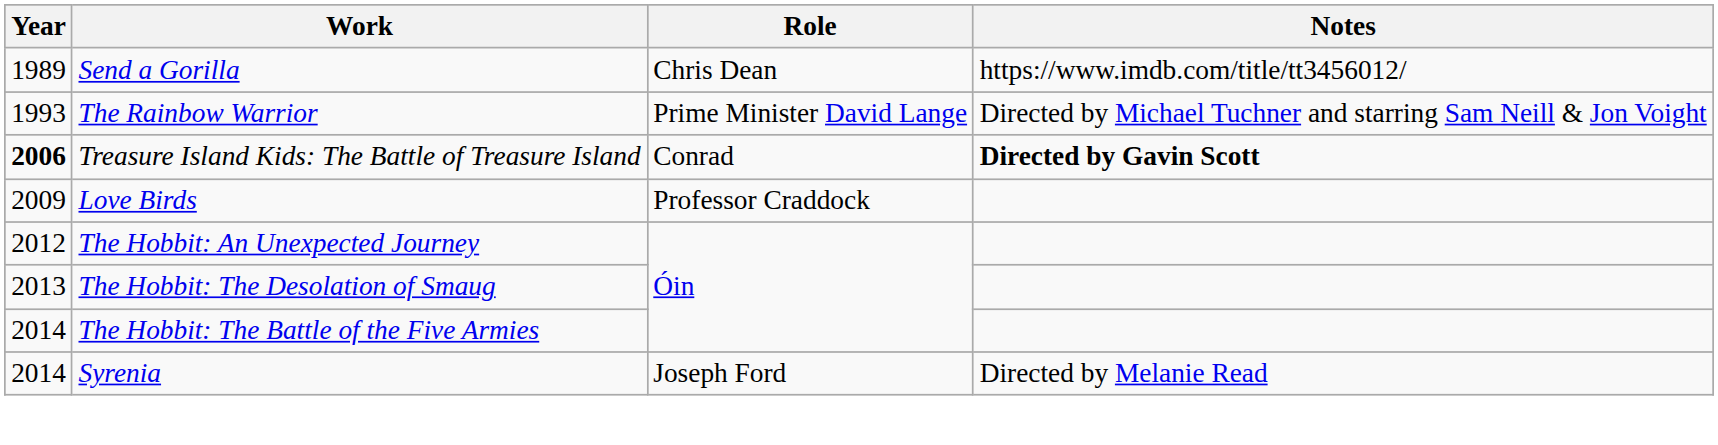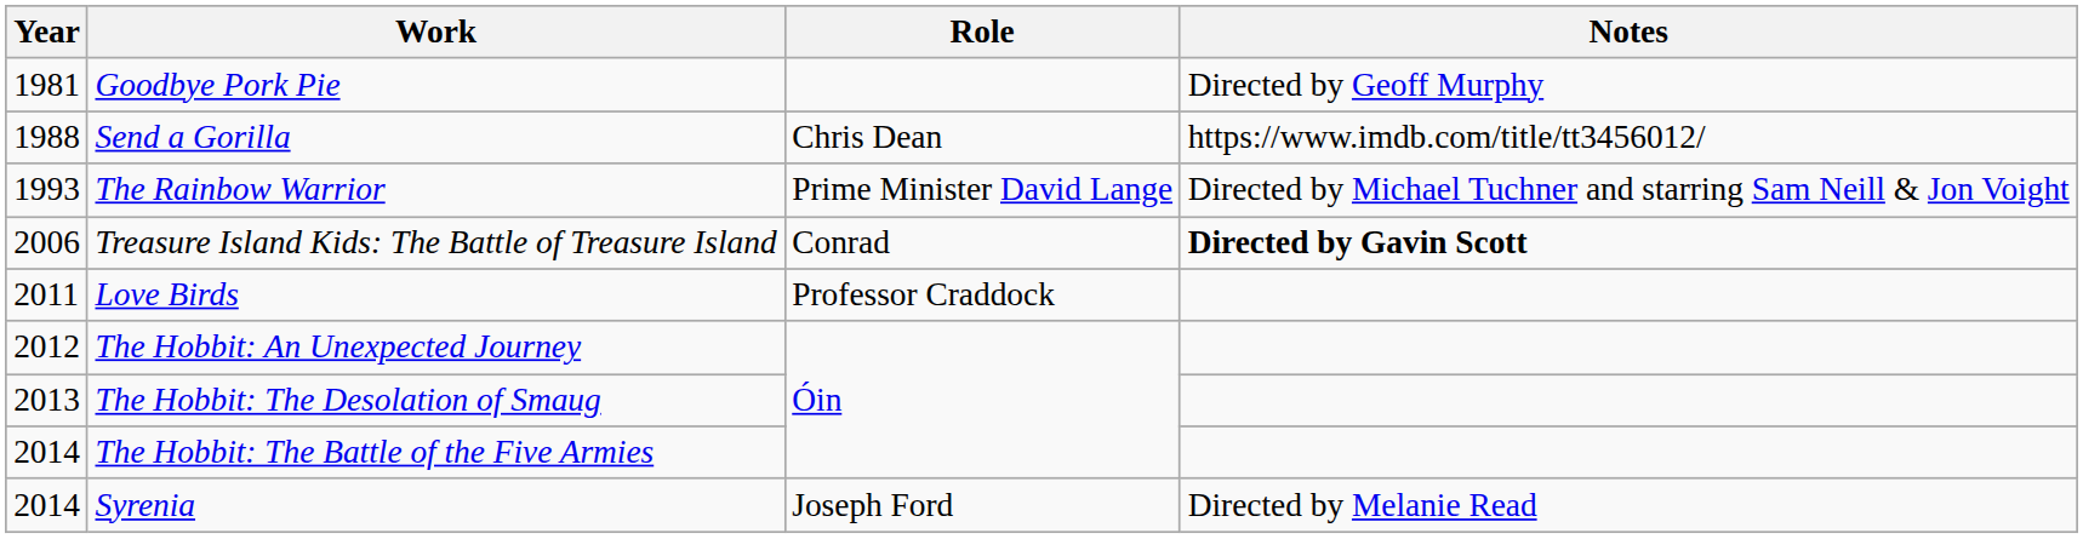 <table class="wikitable" style="font-size: 100%;">
 <tr>
 <th>Year</th>
 <th>Work</th>
 <th>Role</th>
 <th>Notes</th>
 </tr>
 <tr>
-<td>1989</td>
+<td>1981</td>
+<td><em><a href='#'>Goodbye Pork Pie</a></em></td>
+<td></td>
+<td>Directed by <a href='#'>Geoff Murphy</a></td>
+</tr>
+<tr>
+<td>1988</td>
 <td><em><a href='#'>Send a Gorilla</a></em></td>
 <td>Chris Dean</td>
 <td>https://www.imdb.com/title/tt3456012/</td>
 </tr>
 <tr>
 <td>1993</td>
 <td><em><a href='#'>The Rainbow Warrior</a></em></td>
 <td>Prime Minister <a href='#'>David Lange</a></td>
 <td>Directed by <a href='#'>Michael Tuchner</a> and starring <a href='#'>Sam Neill</a> & <a href='#'>Jon Voight</a></td>
 </tr>
 <tr>
-<td><strong>2006</strong></td>
+<td>2006</td>
 <td><em>Treasure Island Kids: The Battle of Treasure Island</em></td>
 <td>Conrad</td>
 <td><strong>Directed by Gavin Scott</strong></td>
 </tr>
 <tr>
-<td>2009</td>
+<td>2011</td>
 <td><em><a href='#'>Love Birds</a></em></td>
 <td>Professor Craddock</td>
 <td></td>
 </tr>
 <tr>
 <td>2012</td>
 <td><em><a href='#'>The Hobbit: An Unexpected Journey</a></em></td>
 <td rowspan="3"><a href='#'>Óin</a></td>
 <td></td>
 </tr>
 <tr>
 <td>2013</td>
 <td><em><a href='#'>The Hobbit: The Desolation of Smaug</a></em></td>
 <td></td>
 </tr>
 <tr>
 <td>2014</td>
 <td><em><a href='#'>The Hobbit: The Battle of the Five Armies</a></em></td>
 <td></td>
 </tr>
 <tr>
 <td>2014</td>
 <td><em><a href='#'>Syrenia</a></em></td>
 <td>Joseph Ford</td>
 <td>Directed by <a href='#'>Melanie Read</a></td>
 </tr>
 </table>
